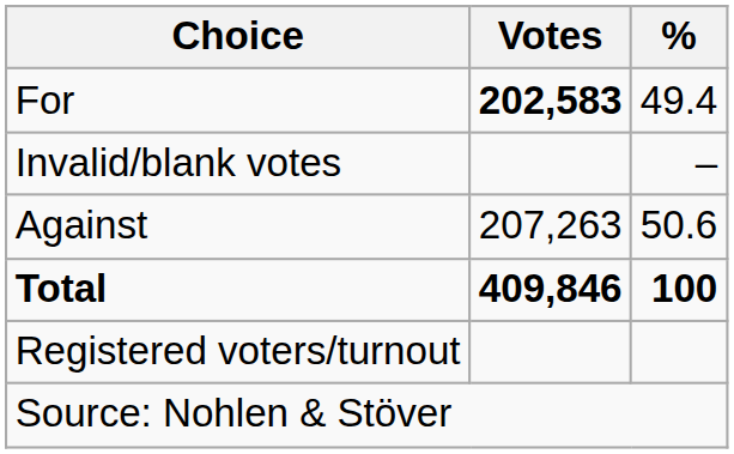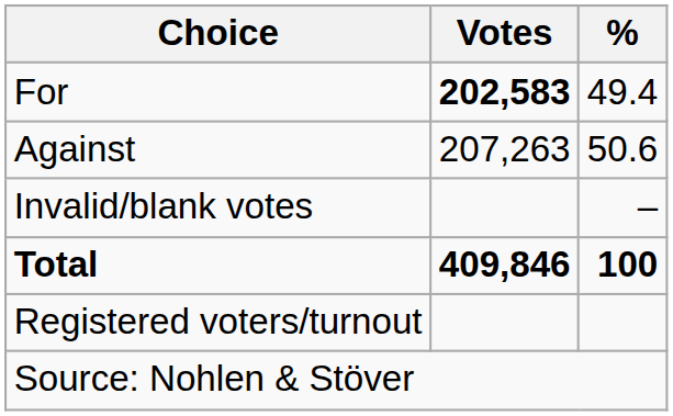 <table class=wikitable style=text-align:right>
 <tr>
 <th>Choice</th>
 <th>Votes</th>
 <th>%</th>
 </tr>
 <tr>
 <td align=left>For</td>
 <td><strong>202,583</strong></td>
 <td>49.4</td>
 </tr>
 <tr>
+<td align=left>Against</td>
+<td>207,263</td>
+<td>50.6</td>
+</tr>
+<tr>
 <td align=left>Invalid/blank votes</td>
 <td></td>
 <td>–</td>
-</tr>
-<tr>
-<td align=left>Against</td>
-<td>207,263</td>
-<td>50.6</td>
 </tr>
 <tr>
 <td align=left><strong>Total</strong></td>
 <td><strong>409,846</strong></td>
 <td><strong>100</strong></td>
 </tr>
 <tr>
 <td align=left>Registered voters/turnout</td>
 <td></td>
 <td></td>
 </tr>
 <tr>
 <td align=left colspan=3>Source: Nohlen & Stöver</td>
 </tr>
 </table>
